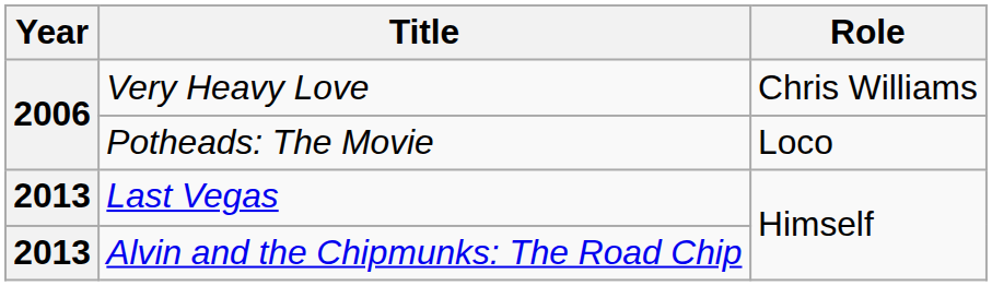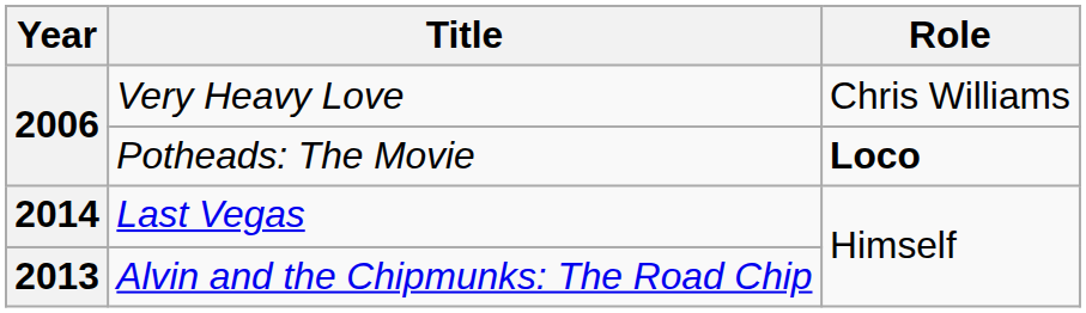 <table class="wikitable plainrowheaders sortable">
 <tr>
 <th scope="col">Year</th>
 <th scope="col">Title</th>
 <th scope="col">Role</th>
 </tr>
 <tr>
 <th scope="row" rowspan="2">2006</th>
 <td><em>Very Heavy Love</em></td>
 <td>Chris Williams</td>
 </tr>
 <tr>
 <td><em>Potheads: The Movie</em></td>
-<td>Loco</td>
+<td><strong>Loco</strong></td>
 </tr>
 <tr>
-<th scope="row">2013</th>
+<th scope="row">2014</th>
 <td><em><a href='#'>Last Vegas</a></em></td>
 <td rowspan="2">Himself</td>
 </tr>
 <tr>
 <th scope="row">2013</th>
 <td><em><a href='#'>Alvin and the Chipmunks: The Road Chip</a></em></td>
 </tr>
 </table>
